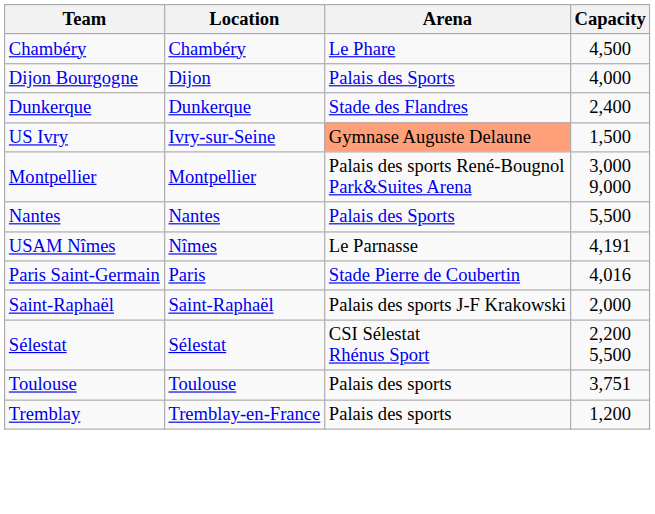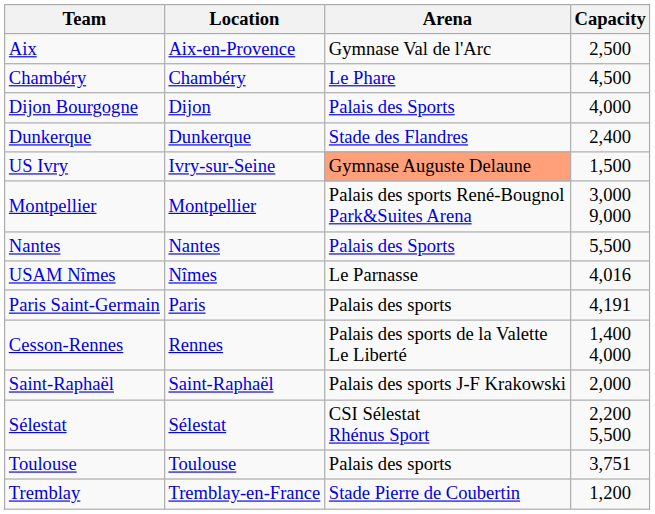 <table class="wikitable sortable" style="text-align: left;">
 <tr>
 <th>Team</th>
 <th>Location</th>
 <th>Arena</th>
 <th>Capacity</th>
+</tr>
+<tr>
+<td><a href='#'>Aix</a></td>
+<td><a href='#'>Aix-en-Provence</a></td>
+<td>Gymnase Val de l'Arc</td>
+<td align="center">2,500</td>
 </tr>
 <tr>
 <td><a href='#'>Chambéry</a></td>
 <td><a href='#'>Chambéry</a></td>
 <td><a href='#'>Le Phare</a></td>
 <td align="center">4,500</td>
 </tr>
 <tr>
 <td><a href='#'>Dijon Bourgogne</a></td>
 <td><a href='#'>Dijon</a></td>
 <td><a href='#'>Palais des Sports</a></td>
 <td align="center">4,000</td>
 </tr>
 <tr>
 <td><a href='#'>Dunkerque</a></td>
 <td><a href='#'>Dunkerque</a></td>
 <td><a href='#'>Stade des Flandres</a></td>
 <td align="center">2,400</td>
 </tr>
 <tr>
 <td><a href='#'>US Ivry</a></td>
 <td><a href='#'>Ivry-sur-Seine</a></td>
 <td style="background: lightsalmon;">Gymnase Auguste Delaune</td>
 <td align="center">1,500</td>
 </tr>
 <tr>
 <td><a href='#'>Montpellier</a></td>
 <td><a href='#'>Montpellier</a></td>
 <td>Palais des sports René-Bougnol<br><a href='#'>Park&Suites Arena</a></td>
 <td align="center">3,000 <br> 9,000</td>
 </tr>
 <tr>
 <td><a href='#'>Nantes</a></td>
 <td><a href='#'>Nantes</a></td>
 <td><a href='#'>Palais des Sports</a></td>
 <td align="center">5,500</td>
 </tr>
 <tr>
 <td><a href='#'>USAM Nîmes</a></td>
 <td><a href='#'>Nîmes</a></td>
 <td>Le Parnasse</td>
-<td align="center">4,191</td>
+<td align="center">4,016</td>
 </tr>
 <tr>
 <td><a href='#'>Paris Saint-Germain</a></td>
 <td><a href='#'>Paris</a></td>
-<td><a href='#'>Stade Pierre de Coubertin</a></td>
-<td align="center">4,016</td>
+<td>Palais des sports</td>
+<td align="center">4,191</td>
+</tr>
+<tr>
+<td><a href='#'>Cesson-Rennes</a></td>
+<td><a href='#'>Rennes</a></td>
+<td>Palais des sports de la Valette<br>Le Liberté</td>
+<td align="center">1,400 <br> 4,000</td>
 </tr>
 <tr>
 <td><a href='#'>Saint-Raphaël</a></td>
 <td><a href='#'>Saint-Raphaël</a></td>
 <td>Palais des sports J-F Krakowski</td>
 <td align="center">2,000</td>
 </tr>
 <tr>
 <td><a href='#'>Sélestat</a></td>
 <td><a href='#'>Sélestat</a></td>
 <td>CSI Sélestat<br><a href='#'>Rhénus Sport</a></td>
 <td align="center">2,200 <br> 5,500</td>
 </tr>
 <tr>
 <td><a href='#'>Toulouse</a></td>
 <td><a href='#'>Toulouse</a></td>
 <td>Palais des sports</td>
 <td align="center">3,751</td>
 </tr>
 <tr>
 <td><a href='#'>Tremblay</a></td>
 <td><a href='#'>Tremblay-en-France</a></td>
-<td>Palais des sports</td>
+<td><a href='#'>Stade Pierre de Coubertin</a></td>
 <td align="center">1,200</td>
 </tr>
 </table>
